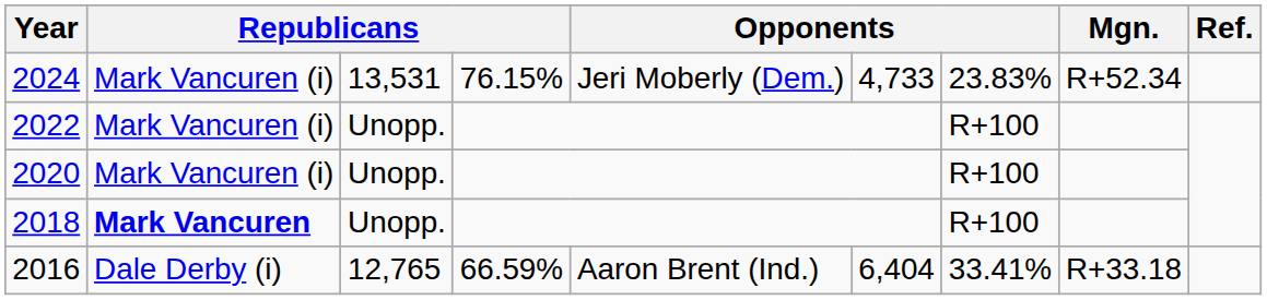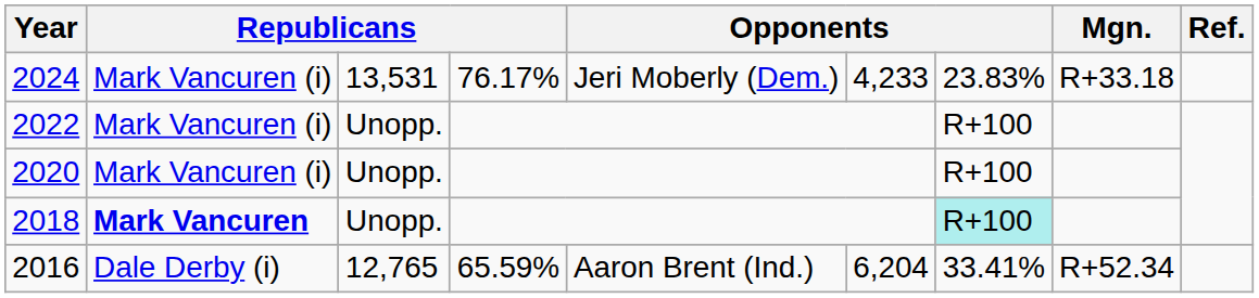 <table class="wikitable">
 <tr>
 <th>Year</th>
 <th colspan=3><a href='#'>Republicans</a></th>
 <th colspan=3>Opponents</th>
 <th>Mgn.</th>
 <th>Ref.</th>
 </tr>
 <tr>
 <td><a href='#'>2024</a></td>
 <td><a href='#'>Mark Vancuren</a> (i)</td>
 <td>13,531</td>
-<td>76.15%</td>
+<td>76.17%</td>
 <td>Jeri Moberly (<a href='#'>Dem.</a>)</td>
-<td>4,733</td>
+<td>4,233</td>
 <td>23.83%</td>
-<td>R+52.34</td>
+<td>R+33.18</td>
 <td></td>
 </tr>
 <tr>
 <td><a href='#'>2022</a></td>
 <td><a href='#'>Mark Vancuren</a> (i)</td>
 <td>Unopp.</td>
 <td colspan=3></td>
 <td>R+100</td>
 <td></td>
 </tr>
 <tr>
 <td><a href='#'>2020</a></td>
 <td><a href='#'>Mark Vancuren</a> (i)</td>
 <td>Unopp.</td>
 <td colspan=3></td>
 <td>R+100</td>
 <td></td>
 </tr>
 <tr>
 <td><a href='#'>2018</a></td>
 <td><strong><a href='#'>Mark Vancuren</a></strong></td>
 <td>Unopp.</td>
 <td colspan=3></td>
-<td>R+100</td>
+<td style="background: paleturquoise;">R+100</td>
 <td></td>
 </tr>
 <tr>
 <td>2016</td>
 <td><a href='#'>Dale Derby</a> (i)</td>
 <td>12,765</td>
-<td>66.59%</td>
+<td>65.59%</td>
 <td>Aaron Brent (Ind.)</td>
-<td>6,404</td>
+<td>6,204</td>
 <td>33.41%</td>
-<td>R+33.18</td>
+<td>R+52.34</td>
 <td></td>
 </tr>
 </table>
